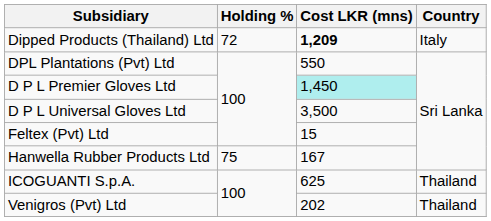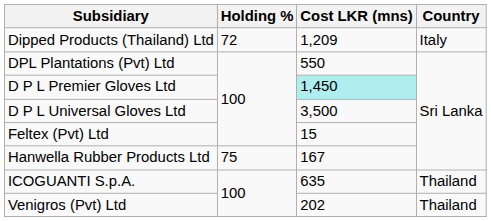 <table class="wikitable">
 <tr>
 <th>Subsidiary</th>
 <th>Holding %</th>
 <th>Cost  LKR (mns)</th>
 <th>Country</th>
 </tr>
 <tr>
 <td>Dipped Products (Thailand) Ltd</td>
 <td>72</td>
-<td><strong>1,209</strong></td>
+<td>1,209</td>
 <td>Italy</td>
 </tr>
 <tr>
 <td>DPL Plantations (Pvt) Ltd</td>
 <td rowspan="4">100</td>
 <td>550</td>
 <td rowspan="5">Sri Lanka</td>
 </tr>
 <tr>
 <td>D P L Premier Gloves Ltd</td>
 <td style="background: paleturquoise;">1,450</td>
 </tr>
 <tr>
 <td>D P L Universal Gloves Ltd</td>
 <td>3,500</td>
 </tr>
 <tr>
 <td>Feltex (Pvt) Ltd</td>
 <td>15</td>
 </tr>
 <tr>
 <td>Hanwella Rubber Products Ltd</td>
 <td>75</td>
 <td>167</td>
 </tr>
 <tr>
 <td>ICOGUANTI S.p.A.</td>
 <td rowspan="2">100</td>
-<td>625</td>
+<td>635</td>
 <td>Thailand</td>
 </tr>
 <tr>
 <td>Venigros (Pvt) Ltd</td>
 <td>202</td>
 <td>Thailand</td>
 </tr>
 </table>
